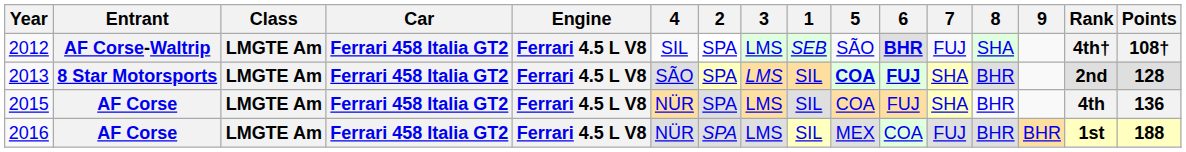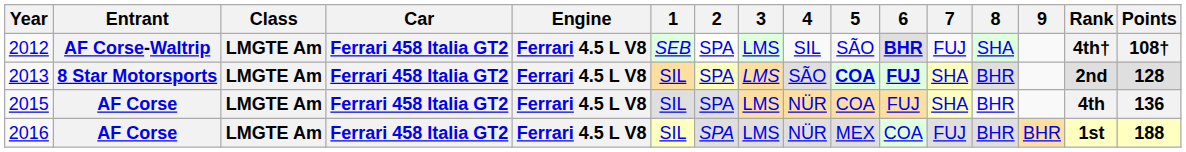 <table class="wikitable" style="text-align:center; font-size:90%">
 <tr>
 <th>Year</th>
 <th>Entrant</th>
 <th>Class</th>
 <th>Car</th>
 <th>Engine</th>
-<th>4</th>
+<th>1</th>
 <th>2</th>
 <th>3</th>
-<th>1</th>
+<th>4</th>
 <th>5</th>
 <th>6</th>
 <th>7</th>
 <th>8</th>
 <th>9</th>
 <th>Rank</th>
 <th>Points</th>
 </tr>
 <tr>
 <td><a href='#'>2012</a></td>
 <th><a href='#'>AF Corse</a>-<a href='#'>Waltrip</a></th>
 <th>LMGTE Am</th>
 <th><a href='#'>Ferrari 458 Italia GT2</a></th>
 <th><a href='#'>Ferrari</a> 4.5 L V8</th>
-<td><a href='#'>SIL</a></td>
+<td style="background:#DFFFDF;"><em><a href='#'>SEB</a></em><br></td>
 <td style="background:#FFFFFF;"><a href='#'>SPA</a><br></td>
 <td style="background:#DFFFDF;"><a href='#'>LMS</a><br></td>
-<td style="background:#DFFFDF;"><em><a href='#'>SEB</a></em><br></td>
+<td><a href='#'>SIL</a></td>
 <td><a href='#'>SÃO</a></td>
 <td style="background:#DFDFDF;"><strong><a href='#'>BHR</a></strong><br></td>
 <td><a href='#'>FUJ</a></td>
 <td style="background:#DFFFDF;"><a href='#'>SHA</a><br></td>
 <td></td>
 <th>4th†</th>
 <th>108†</th>
 </tr>
 <tr>
 <td><a href='#'>2013</a></td>
 <th><a href='#'>8 Star Motorsports</a></th>
 <th>LMGTE Am</th>
 <th><a href='#'>Ferrari 458 Italia GT2</a></th>
 <th><a href='#'>Ferrari</a> 4.5 L V8</th>
-<td style="background:#DFDFDF;"><a href='#'>SÃO</a><br></td>
+<td style="background:#FFDF9F;"><a href='#'>SIL</a><br></td>
 <td style="background:#FFFFBF;"><a href='#'>SPA</a><br></td>
 <td style="background:#FFDF9F;"><em><a href='#'>LMS</a></em><br></td>
-<td style="background:#FFDF9F;"><a href='#'>SIL</a><br></td>
+<td style="background:#DFDFDF;"><a href='#'>SÃO</a><br></td>
 <td style="background:#DFFFDF;"><strong><a href='#'>COA</a></strong><br></td>
 <td style="background:#DFFFDF;"><strong><a href='#'>FUJ</a><br></strong></td>
 <td style="background:#FFFFBF;"><a href='#'>SHA</a><br></td>
 <td style="background:#DFDFDF;"><a href='#'>BHR</a><br></td>
 <td></td>
 <th style="background:#DFDFDF;">2nd</th>
 <th style="background:#DFDFDF;">128</th>
 </tr>
 <tr>
 <td><a href='#'>2015</a></td>
 <th><a href='#'>AF Corse</a></th>
 <th>LMGTE Am</th>
 <th><a href='#'>Ferrari 458 Italia GT2</a></th>
 <th><a href='#'>Ferrari</a> 4.5 L V8</th>
-<td style="background:#FFDF9F;"><a href='#'>NÜR</a><br></td>
+<td style="background:#DFDFDF;"><a href='#'>SIL</a><br></td>
 <td style="background:#DFDFDF;"><a href='#'>SPA</a><br></td>
 <td style="background:#FFDF9F;"><a href='#'>LMS</a><br></td>
-<td style="background:#DFDFDF;"><a href='#'>SIL</a><br></td>
+<td style="background:#FFDF9F;"><a href='#'>NÜR</a><br></td>
 <td style="background:#FFDF9F;"><a href='#'>COA</a><br></td>
 <td style="background:#FFDF9F;"><a href='#'>FUJ</a><br></td>
 <td style="background:#FFFFBF;"><a href='#'>SHA</a><br></td>
 <td><a href='#'>BHR</a></td>
 <td></td>
 <th>4th</th>
 <th>136</th>
 </tr>
 <tr>
 <td><a href='#'>2016</a></td>
 <th><a href='#'>AF Corse</a></th>
 <th>LMGTE Am</th>
 <th><a href='#'>Ferrari 458 Italia GT2</a></th>
 <th><a href='#'>Ferrari</a> 4.5 L V8</th>
-<td style="background:#DFDFDF;"><a href='#'>NÜR</a><br></td>
+<td style="background:#FFFFBF;"><a href='#'>SIL</a><br></td>
 <td style="background:#DFDFDF;"><em><a href='#'>SPA</a></em><br></td>
 <td style="background:#DFDFDF;"><a href='#'>LMS</a><br></td>
-<td style="background:#FFFFBF;"><a href='#'>SIL</a><br></td>
+<td style="background:#DFDFDF;"><a href='#'>NÜR</a><br></td>
 <td style="background:#DFDFDF;"><a href='#'>MEX</a><br></td>
 <td style="background:#DFFFDF;"><a href='#'>COA</a><br></td>
 <td style="background:#DFDFDF;"><a href='#'>FUJ</a><br></td>
 <td style="background:#DFDFDF;"><a href='#'>BHR</a><br></td>
 <td style="background:#FFDF9F;"><a href='#'>BHR</a><br></td>
 <th style="background:#FFFFBF;">1st</th>
 <th style="background:#FFFFBF;">188</th>
 </tr>
 </table>
